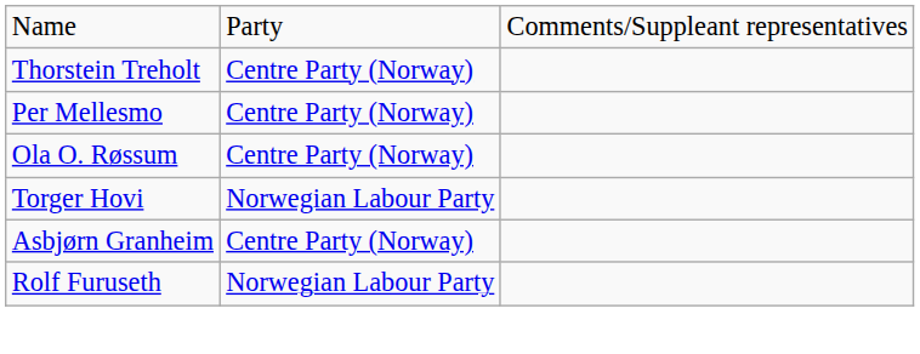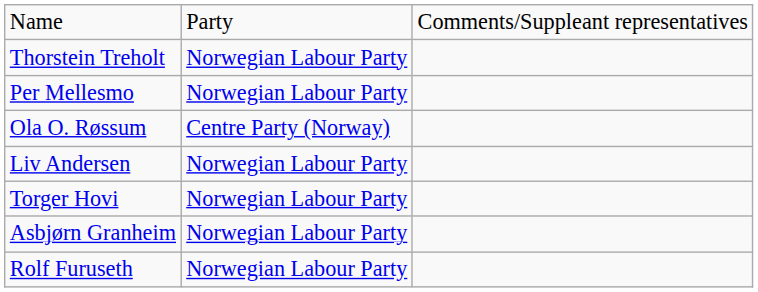 <table class="wikitable">
 <tr>
 <td>Name</td>
 <td>Party</td>
 <td>Comments/Suppleant representatives</td>
 </tr>
 <tr>
 <td><a href='#'>Thorstein Treholt</a></td>
-<td><a href='#'>Centre Party (Norway)</a></td>
+<td><a href='#'>Norwegian Labour Party</a></td>
 <td></td>
 </tr>
 <tr>
 <td><a href='#'>Per Mellesmo</a></td>
-<td><a href='#'>Centre Party (Norway)</a></td>
+<td><a href='#'>Norwegian Labour Party</a></td>
 <td></td>
 </tr>
 <tr>
 <td><a href='#'>Ola O. Røssum</a></td>
 <td><a href='#'>Centre Party (Norway)</a></td>
+<td></td>
+</tr>
+<tr>
+<td><a href='#'>Liv Andersen</a></td>
+<td><a href='#'>Norwegian Labour Party</a></td>
 <td></td>
 </tr>
 <tr>
 <td><a href='#'>Torger Hovi</a></td>
 <td><a href='#'>Norwegian Labour Party</a></td>
 <td></td>
 </tr>
 <tr>
 <td><a href='#'>Asbjørn Granheim</a></td>
-<td><a href='#'>Centre Party (Norway)</a></td>
+<td><a href='#'>Norwegian Labour Party</a></td>
 <td></td>
 </tr>
 <tr>
 <td><a href='#'>Rolf Furuseth</a></td>
 <td><a href='#'>Norwegian Labour Party</a></td>
 <td></td>
 </tr>
 </table>
